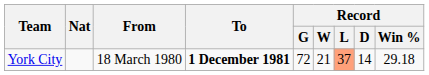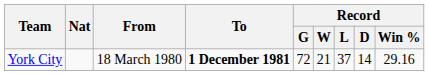 <table class="wikitable" style="text-align: center">
 <tr>
 <th rowspan="2">Team</th>
 <th rowspan="2">Nat</th>
 <th rowspan="2">From</th>
 <th rowspan="2">To</th>
 <th colspan="5">Record</th>
 </tr>
 <tr>
 <th>G</th>
 <th>W</th>
 <th>L</th>
 <th>D</th>
 <th>Win %</th>
 </tr>
 <tr>
 <td align=left><a href='#'>York City</a></td>
 <td></td>
 <td align=left>18 March 1980</td>
 <td align=left><strong>1 December 1981</strong></td>
 <td>72</td>
 <td>21</td>
-<td style="background: lightsalmon;">37</td>
+<td>37</td>
 <td>14</td>
-<td>29.18</td>
+<td>29.16</td>
 </tr>
 </table>
